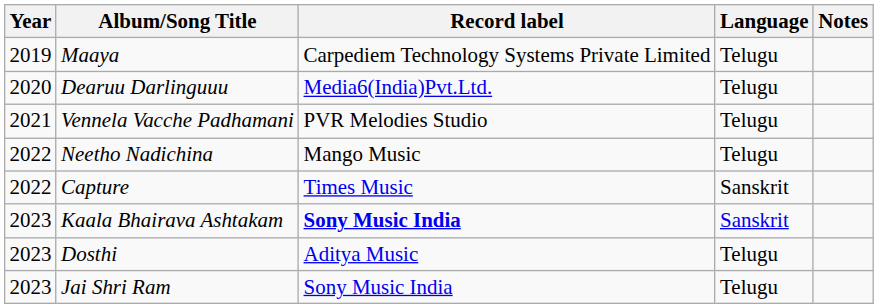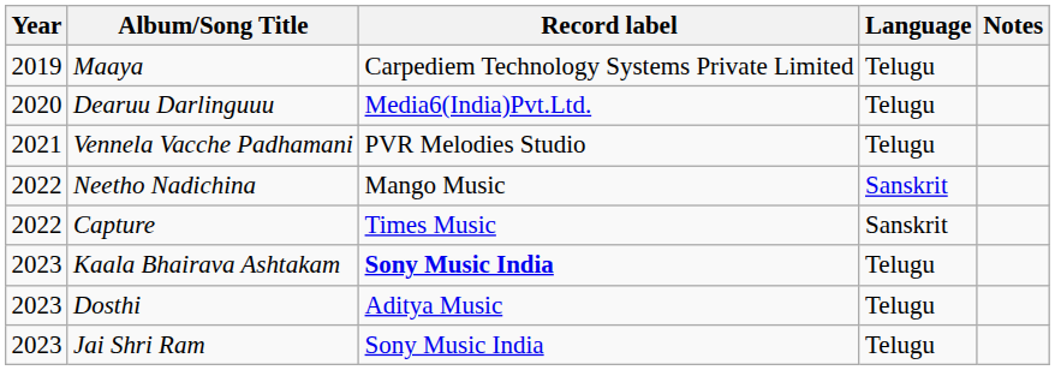 <table class="wikitable">
 <tr>
 <th>Year</th>
 <th>Album/Song Title</th>
 <th>Record label</th>
 <th>Language</th>
 <th>Notes</th>
 </tr>
 <tr>
 <td>2019</td>
 <td><em>Maaya</em></td>
 <td>Carpediem Technology Systems Private Limited</td>
 <td>Telugu</td>
 <td></td>
 </tr>
 <tr>
 <td>2020</td>
 <td><em>Dearuu Darlinguuu</em></td>
 <td><a href='#'>Media6(India)Pvt.Ltd.</a></td>
 <td>Telugu</td>
 <td></td>
 </tr>
 <tr>
 <td>2021</td>
 <td><em>Vennela Vacche Padhamani</em></td>
 <td>PVR Melodies Studio</td>
 <td>Telugu</td>
 <td></td>
 </tr>
 <tr>
 <td>2022</td>
 <td><em>Neetho Nadichina</em></td>
 <td>Mango Music</td>
-<td>Telugu</td>
+<td><a href='#'>Sanskrit</a></td>
 <td></td>
 </tr>
 <tr>
 <td>2022</td>
 <td><em>Capture</em></td>
 <td><a href='#'>Times Music</a></td>
 <td>Sanskrit</td>
 <td></td>
 </tr>
 <tr>
 <td>2023</td>
 <td><em>Kaala Bhairava Ashtakam</em></td>
 <td><strong><a href='#'>Sony Music India</a></strong></td>
-<td><a href='#'>Sanskrit</a></td>
+<td>Telugu</td>
 <td></td>
 </tr>
 <tr>
 <td>2023</td>
 <td><em>Dosthi</em></td>
 <td><a href='#'>Aditya Music</a></td>
 <td>Telugu</td>
 <td></td>
 </tr>
 <tr>
 <td>2023</td>
 <td><em>Jai Shri Ram</em></td>
 <td><a href='#'>Sony Music India</a></td>
 <td>Telugu</td>
 <td></td>
 </tr>
 </table>
